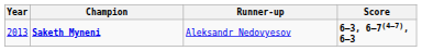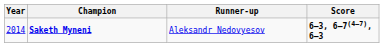 <table class="wikitable" style="font-size:90%">
 <tr>
 <th>Year</th>
 <th width="200">Champion</th>
 <th width="200">Runner-up</th>
 <th width="100">Score</th>
 </tr>
 <tr>
-<td><a href='#'>2013</a></td>
+<td><a href='#'>2014</a></td>
 <td> <strong><a href='#'>Saketh Myneni</a></strong></td>
 <td> <a href='#'>Aleksandr Nedovyesov</a></td>
 <td><strong>6–3, 6–7<sup>(4–7)</sup>, 6–3 </strong></td>
 </tr>
 </table>
